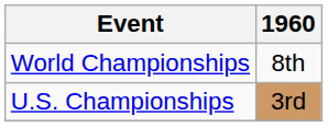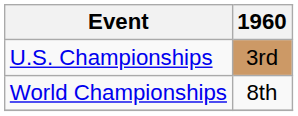 <table class="wikitable">
 <tr>
 <th>Event</th>
 <th>1960</th>
 </tr>
 <tr>
+<td><a href='#'>U.S. Championships</a></td>
+<td align="center" bgcolor="#cc9966">3rd</td>
+</tr>
+<tr>
 <td><a href='#'>World Championships</a></td>
 <td align="center">8th</td>
 </tr>
 <tr>
-<td><a href='#'>U.S. Championships</a></td>
-<td align="center" bgcolor="#cc9966">3rd</td>
-</tr>
-<tr>
 </tr>
 </table>
